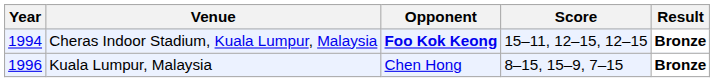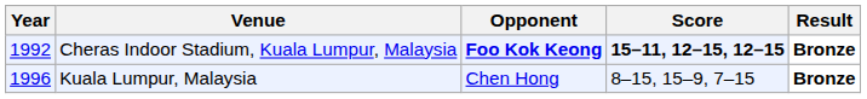 <table class="sortable wikitable" style="font-size: 90%;">
 <tr>
 <th>Year</th>
 <th>Venue</th>
 <th>Opponent</th>
 <th>Score</th>
 <th>Result</th>
 </tr>
 <tr style="background:#ECF2FF">
-<td align="center"><a href='#'>1994</a></td>
+<td align="center"><a href='#'>1992</a></td>
 <td align="left">Cheras Indoor Stadium, <a href='#'>Kuala Lumpur</a>, <a href='#'>Malaysia</a></td>
 <td align="left"><strong> <a href='#'>Foo Kok Keong</a></strong></td>
-<td align="left">15–11, 12–15, 12–15</td>
+<td align="left"><strong>15–11, 12–15, 12–15</strong></td>
 <td style="text-align:left; background:white"> <strong>Bronze</strong></td>
 </tr>
 <tr style="background:#ECF2FF">
 <td align="center"><a href='#'>1996</a></td>
 <td align="left">Kuala Lumpur, Malaysia</td>
 <td align="left"> <a href='#'>Chen Hong</a></td>
 <td align="left">8–15, 15–9, 7–15</td>
 <td style="text-align:left; background:white"> <strong>Bronze</strong></td>
 </tr>
 </table>
